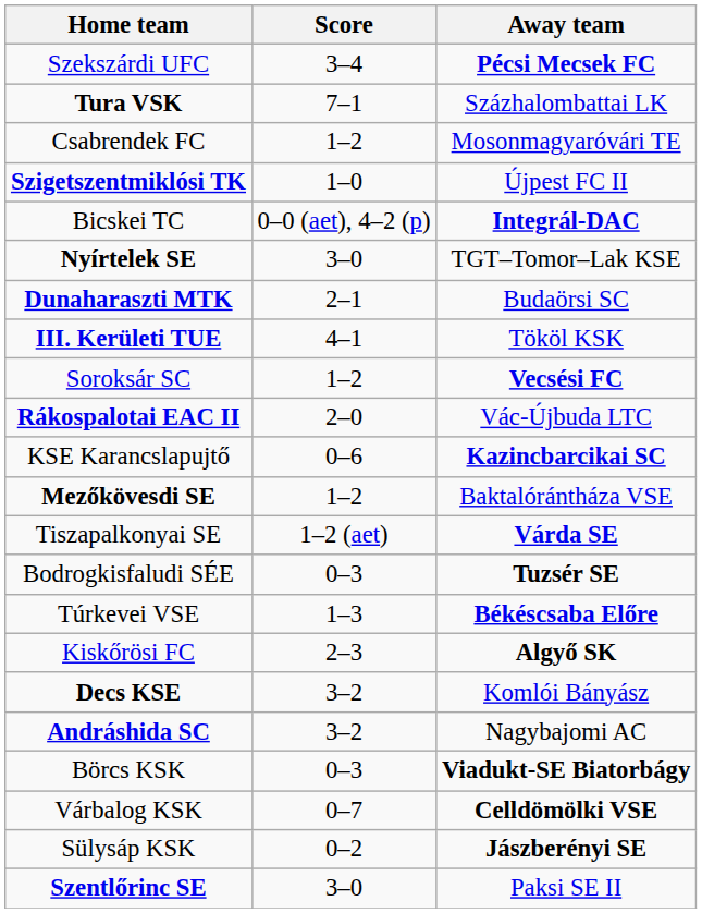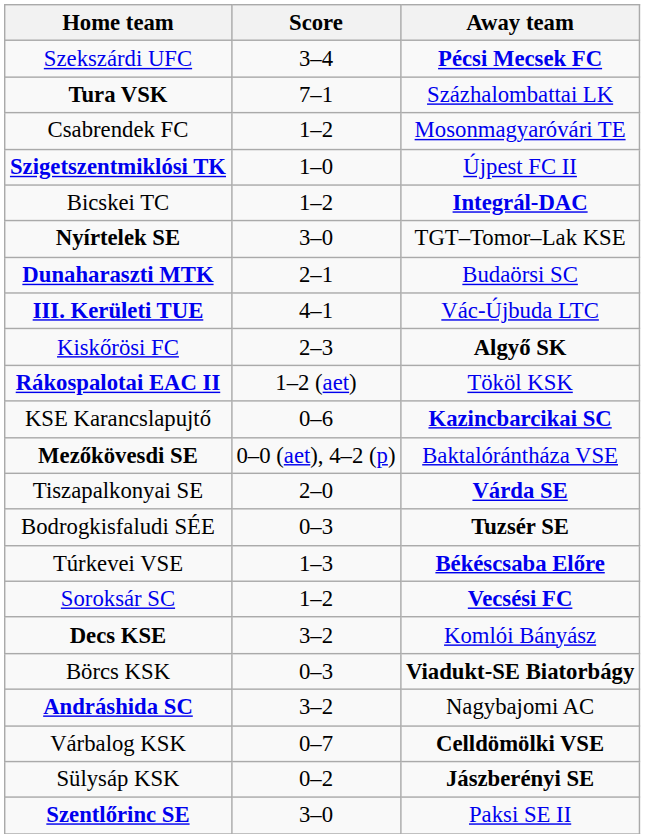 <table class="wikitable" style="text-align: center">
 <tr>
 <th>Home team</th>
 <th>Score</th>
 <th>Away team</th>
 </tr>
 <tr>
 <td><a href='#'>Szekszárdi UFC</a></td>
 <td>3–4</td>
 <td><strong><a href='#'>Pécsi Mecsek FC</a></strong></td>
 </tr>
 <tr>
 <td><strong>Tura VSK</strong></td>
 <td>7–1</td>
 <td><a href='#'>Százhalombattai LK</a></td>
 </tr>
 <tr>
 <td>Csabrendek FC</td>
 <td>1–2</td>
 <td><a href='#'>Mosonmagyaróvári TE</a></td>
 </tr>
 <tr>
 <td><strong><a href='#'>Szigetszentmiklósi TK</a></strong></td>
 <td>1–0</td>
 <td><a href='#'>Újpest FC II</a></td>
 </tr>
 <tr>
 <td>Bicskei TC</td>
-<td>0–0 (<a href='#'>aet</a>), 4–2 (<a href='#'>p</a>)</td>
+<td>1–2</td>
 <td><strong><a href='#'>Integrál-DAC</a></strong></td>
 </tr>
 <tr>
 <td><strong>Nyírtelek SE</strong></td>
 <td>3–0</td>
 <td>TGT–Tomor–Lak KSE</td>
 </tr>
 <tr>
 <td><strong><a href='#'>Dunaharaszti MTK</a></strong></td>
 <td>2–1</td>
 <td><a href='#'>Budaörsi SC</a></td>
 </tr>
 <tr>
 <td><strong><a href='#'>III. Kerületi TUE</a></strong></td>
 <td>4–1</td>
-<td><a href='#'>Tököl KSK</a></td>
+<td><a href='#'>Vác-Újbuda LTC</a></td>
 </tr>
 <tr>
-<td><a href='#'>Soroksár SC</a></td>
-<td>1–2</td>
-<td><strong><a href='#'>Vecsési FC</a></strong></td>
+<td><a href='#'>Kiskőrösi FC</a></td>
+<td>2–3</td>
+<td><strong>Algyő SK</strong></td>
 </tr>
 <tr>
 <td><strong><a href='#'>Rákospalotai EAC II</a></strong></td>
-<td>2–0</td>
-<td><a href='#'>Vác-Újbuda LTC</a></td>
+<td>1–2 (<a href='#'>aet</a>)</td>
+<td><a href='#'>Tököl KSK</a></td>
 </tr>
 <tr>
 <td>KSE Karancslapujtő</td>
 <td>0–6</td>
 <td><strong><a href='#'>Kazincbarcikai SC</a></strong></td>
 </tr>
 <tr>
 <td><strong>Mezőkövesdi SE</strong></td>
-<td>1–2</td>
+<td>0–0 (<a href='#'>aet</a>), 4–2 (<a href='#'>p</a>)</td>
 <td><a href='#'>Baktalórántháza VSE</a></td>
 </tr>
 <tr>
 <td>Tiszapalkonyai SE</td>
-<td>1–2 (<a href='#'>aet</a>)</td>
+<td>2–0</td>
 <td><strong><a href='#'>Várda SE</a></strong></td>
 </tr>
 <tr>
 <td>Bodrogkisfaludi SÉE</td>
 <td>0–3</td>
 <td><strong>Tuzsér SE</strong></td>
 </tr>
 <tr>
 <td>Túrkevei VSE</td>
 <td>1–3</td>
 <td><strong><a href='#'>Békéscsaba Előre</a></strong></td>
 </tr>
 <tr>
-<td><a href='#'>Kiskőrösi FC</a></td>
-<td>2–3</td>
-<td><strong>Algyő SK</strong></td>
+<td><a href='#'>Soroksár SC</a></td>
+<td>1–2</td>
+<td><strong><a href='#'>Vecsési FC</a></strong></td>
 </tr>
 <tr>
 <td><strong>Decs KSE</strong></td>
 <td>3–2</td>
 <td><a href='#'>Komlói Bányász</a></td>
 </tr>
 <tr>
+<td>Börcs KSK</td>
+<td>0–3</td>
+<td><strong>Viadukt-SE Biatorbágy</strong></td>
+</tr>
+<tr>
 <td><strong><a href='#'>Andráshida SC</a></strong></td>
 <td>3–2</td>
 <td>Nagybajomi AC</td>
-</tr>
-<tr>
-<td>Börcs KSK</td>
-<td>0–3</td>
-<td><strong>Viadukt-SE Biatorbágy</strong></td>
 </tr>
 <tr>
 <td>Várbalog KSK</td>
 <td>0–7</td>
 <td><strong>Celldömölki VSE</strong></td>
 </tr>
 <tr>
 <td>Sülysáp KSK</td>
 <td>0–2</td>
 <td><strong>Jászberényi SE</strong></td>
 </tr>
 <tr>
 <td><strong><a href='#'>Szentlőrinc SE</a></strong></td>
 <td>3–0</td>
 <td><a href='#'>Paksi SE II</a></td>
 </tr>
 </table>
